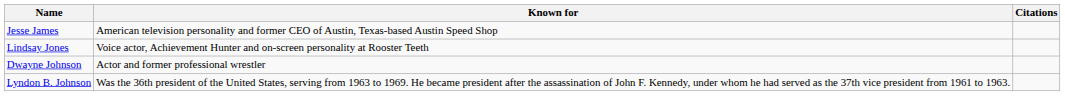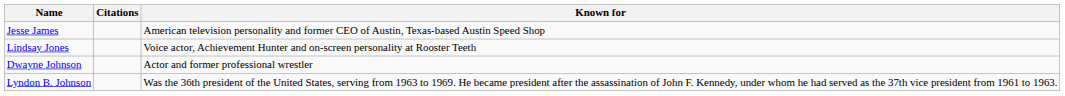 <table class="wikitable">
 <tr>
 <th>Name</th>
+<th>Citations</th>
 <th>Known for</th>
-<th>Citations</th>
 </tr>
 <tr>
 <td><a href='#'>Jesse James</a></td>
+<td></td>
 <td>American television personality and former CEO of Austin, Texas-based Austin Speed Shop</td>
-<td></td>
 </tr>
 <tr>
 <td><a href='#'>Lindsay Jones</a></td>
+<td></td>
 <td>Voice actor, Achievement Hunter and on-screen personality at Rooster Teeth</td>
-<td></td>
 </tr>
 <tr>
 <td><a href='#'>Dwayne Johnson</a></td>
+<td></td>
 <td>Actor and former professional wrestler</td>
-<td></td>
 </tr>
 <tr>
 <td><a href='#'>Lyndon B. Johnson</a></td>
+<td><br></td>
 <td>Was the 36th president of the United States, serving from 1963 to 1969. He became president after the assassination of John F. Kennedy, under whom he had served as the 37th vice president from 1961 to 1963.</td>
-<td><br></td>
 </tr>
 </table>
